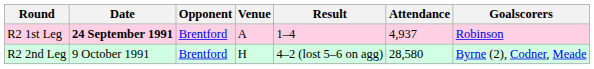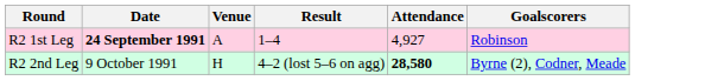 <table class="wikitable">
 <tr>
 <th>Round</th>
 <th>Date</th>
-<th>Opponent</th>
 <th>Venue</th>
 <th>Result</th>
 <th>Attendance</th>
 <th>Goalscorers</th>
 </tr>
 <tr style="background-color: #ffd0e3;">
 <td>R2 1st Leg</td>
 <td><strong>24 September 1991</strong></td>
-<td><a href='#'>Brentford</a></td>
 <td>A</td>
 <td>1–4</td>
-<td>4,937</td>
+<td>4,927</td>
 <td><a href='#'>Robinson</a></td>
 </tr>
 <tr style="background-color: #d0ffe3;">
 <td>R2 2nd Leg</td>
 <td>9 October 1991</td>
-<td><a href='#'>Brentford</a></td>
 <td>H</td>
 <td>4–2 (lost 5–6 on agg)</td>
-<td>28,580</td>
+<td><strong>28,580</strong></td>
 <td><a href='#'>Byrne</a> (2), <a href='#'>Codner</a>, <a href='#'>Meade</a></td>
 </tr>
 </table>
